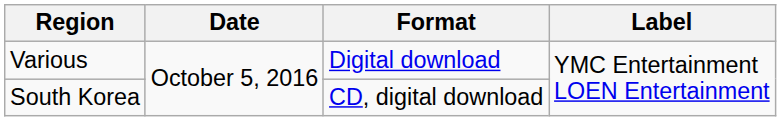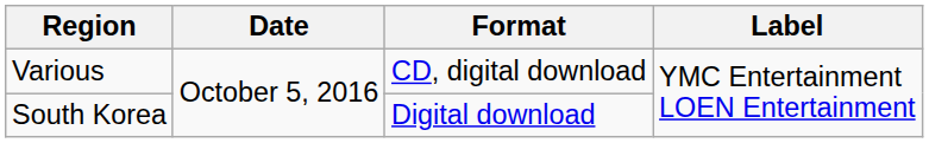 <table class="wikitable plainrowheaders">
 <tr>
 <th scope="col">Region</th>
 <th scope="col">Date</th>
 <th scope="col">Format</th>
 <th scope="col">Label</th>
 </tr>
 <tr>
 <td>Various</td>
 <td rowspan="2">October 5, 2016</td>
-<td><a href='#'>Digital download</a></td>
+<td><a href='#'>CD</a>, digital download</td>
 <td rowspan="2">YMC Entertainment<br><a href='#'>LOEN Entertainment</a></td>
 </tr>
 <tr>
 <td style="text-align:center;">South Korea</td>
-<td><a href='#'>CD</a>, digital download</td>
+<td><a href='#'>Digital download</a></td>
 </tr>
 </table>
